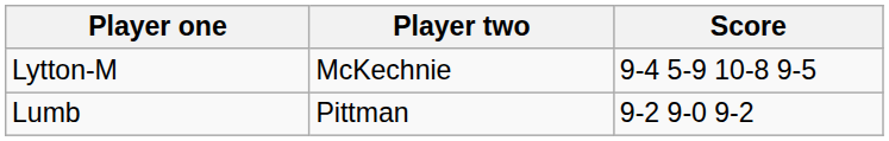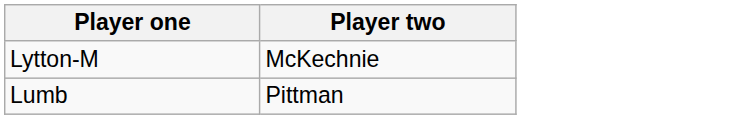 <table class="wikitable">
 <tr>
 <th width=170>Player one</th>
 <th width=170>Player two</th>
-<th width=150>Score</th>
 </tr>
 <tr>
 <td> Lytton-M</td>
 <td> McKechnie</td>
-<td>9-4 5-9 10-8 9-5</td>
 </tr>
 <tr>
 <td> Lumb</td>
 <td> Pittman</td>
-<td>9-2 9-0 9-2</td>
 </tr>
 </table>
